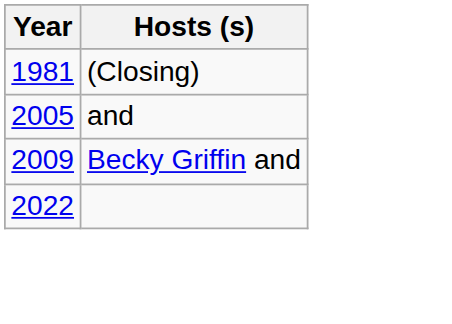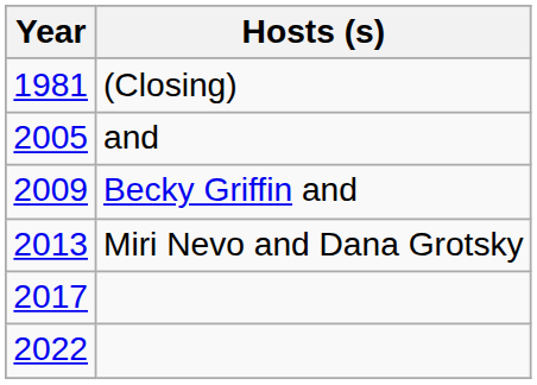 <table class="wikitable">
 <tr>
 <th>Year</th>
 <th>Hosts (s)</th>
 </tr>
 <tr>
 <td><a href='#'>1981</a></td>
 <td> (Closing)</td>
 </tr>
 <tr>
 <td><a href='#'>2005</a></td>
 <td> and </td>
 </tr>
 <tr>
 <td><a href='#'>2009</a></td>
 <td><a href='#'>Becky Griffin</a> and </td>
 </tr>
 <tr>
+<td><a href='#'>2013</a></td>
+<td>Miri Nevo and Dana Grotsky</td>
+</tr>
+<tr>
+<td><a href='#'>2017</a></td>
+<td></td>
+</tr>
+<tr>
 <td><a href='#'>2022</a></td>
 <td></td>
 </tr>
 </table>
